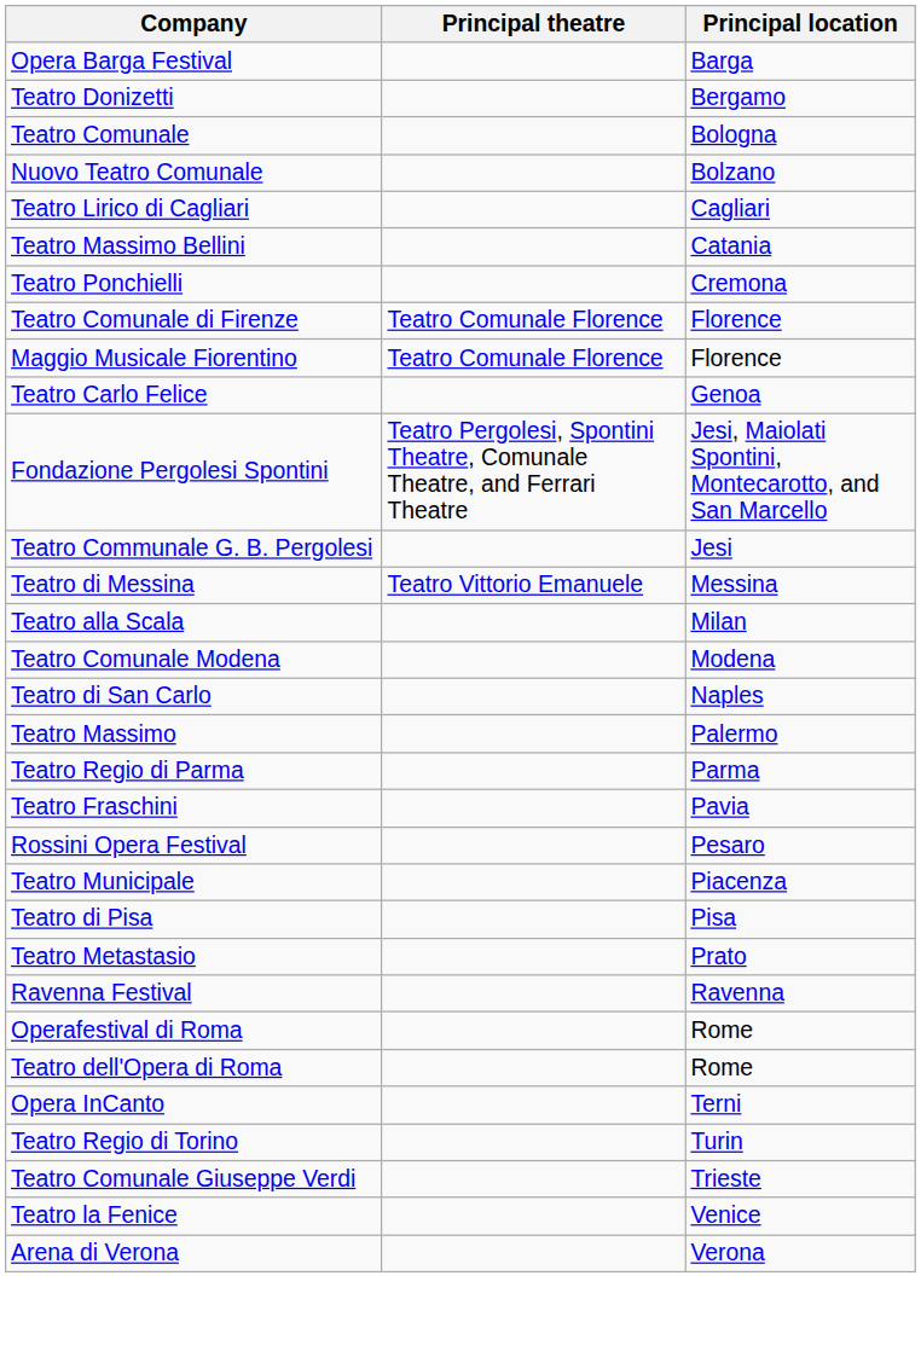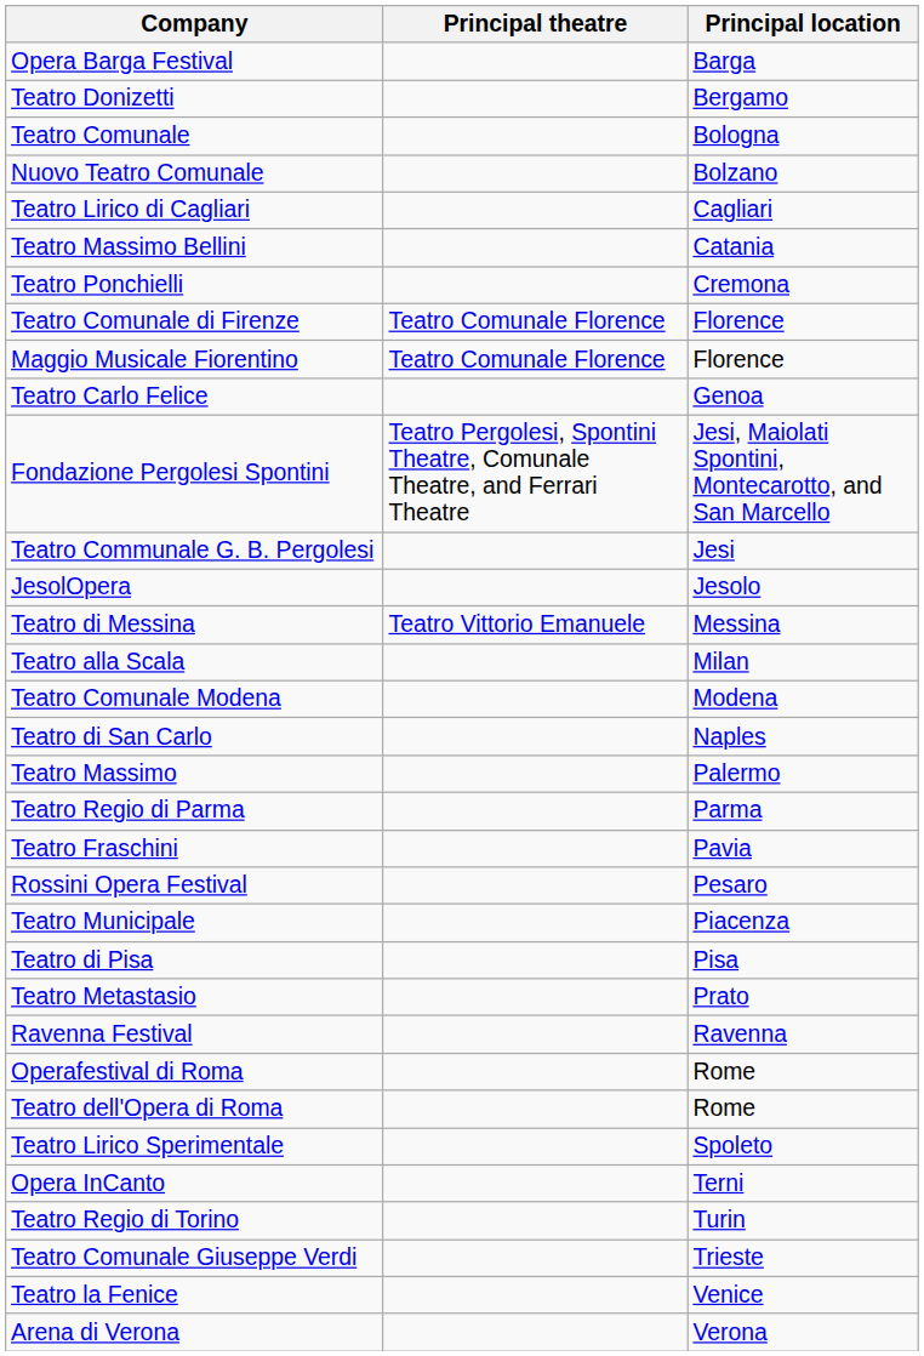 <table class="wikitable">
 <tr>
 <th width=250>Company</th>
 <th width=200>Principal theatre</th>
 <th width=150>Principal location</th>
 </tr>
 <tr>
 <td><a href='#'>Opera Barga Festival</a></td>
 <td></td>
 <td><a href='#'>Barga</a></td>
 </tr>
 <tr>
 <td><a href='#'>Teatro Donizetti</a></td>
 <td></td>
 <td><a href='#'>Bergamo</a></td>
 </tr>
 <tr>
 <td><a href='#'>Teatro Comunale</a></td>
 <td></td>
 <td><a href='#'>Bologna</a></td>
 </tr>
 <tr>
 <td><a href='#'>Nuovo Teatro Comunale</a></td>
 <td></td>
 <td><a href='#'>Bolzano</a></td>
 </tr>
 <tr>
 <td><a href='#'>Teatro Lirico di Cagliari</a></td>
 <td></td>
 <td><a href='#'>Cagliari</a></td>
 </tr>
 <tr>
 <td><a href='#'>Teatro Massimo Bellini</a></td>
 <td></td>
 <td><a href='#'>Catania</a></td>
 </tr>
 <tr>
 <td><a href='#'>Teatro Ponchielli</a></td>
 <td></td>
 <td><a href='#'>Cremona</a></td>
 </tr>
 <tr>
 <td><a href='#'>Teatro Comunale di Firenze</a></td>
 <td><a href='#'>Teatro Comunale Florence</a></td>
 <td><a href='#'>Florence</a></td>
 </tr>
 <tr>
 <td><a href='#'>Maggio Musicale Fiorentino</a></td>
 <td><a href='#'>Teatro Comunale Florence</a></td>
 <td>Florence</td>
 </tr>
 <tr>
 <td><a href='#'>Teatro Carlo Felice</a></td>
 <td></td>
 <td><a href='#'>Genoa</a></td>
 </tr>
 <tr>
 <td><a href='#'>Fondazione Pergolesi Spontini</a></td>
 <td><a href='#'>Teatro Pergolesi</a>, <a href='#'>Spontini Theatre</a>, Comunale Theatre, and Ferrari Theatre</td>
 <td><a href='#'>Jesi</a>, <a href='#'>Maiolati Spontini</a>, <a href='#'>Montecarotto</a>, and <a href='#'>San Marcello</a></td>
 </tr>
 <tr>
 <td><a href='#'>Teatro Communale G. B. Pergolesi</a></td>
 <td></td>
 <td><a href='#'>Jesi</a></td>
+</tr>
+<tr>
+<td><a href='#'>JesolOpera</a></td>
+<td></td>
+<td><a href='#'>Jesolo</a></td>
 </tr>
 <tr>
 <td><a href='#'>Teatro di Messina</a></td>
 <td><a href='#'>Teatro Vittorio Emanuele</a></td>
 <td><a href='#'>Messina</a></td>
 </tr>
 <tr>
 <td><a href='#'>Teatro alla Scala</a></td>
 <td></td>
 <td><a href='#'>Milan</a></td>
 </tr>
 <tr>
 <td><a href='#'>Teatro Comunale Modena</a></td>
 <td></td>
 <td><a href='#'>Modena</a></td>
 </tr>
 <tr>
 <td><a href='#'>Teatro di San Carlo</a></td>
 <td></td>
 <td><a href='#'>Naples</a></td>
 </tr>
 <tr>
 <td><a href='#'>Teatro Massimo</a></td>
 <td></td>
 <td><a href='#'>Palermo</a></td>
 </tr>
 <tr>
 <td><a href='#'>Teatro Regio di Parma</a></td>
 <td></td>
 <td><a href='#'>Parma</a></td>
 </tr>
 <tr>
 <td><a href='#'>Teatro Fraschini</a></td>
 <td></td>
 <td><a href='#'>Pavia</a></td>
 </tr>
 <tr>
 <td><a href='#'>Rossini Opera Festival</a></td>
 <td></td>
 <td><a href='#'>Pesaro</a></td>
 </tr>
 <tr>
 <td><a href='#'>Teatro Municipale</a></td>
 <td></td>
 <td><a href='#'>Piacenza</a></td>
 </tr>
 <tr>
 <td><a href='#'>Teatro di Pisa</a></td>
 <td></td>
 <td><a href='#'>Pisa</a></td>
 </tr>
 <tr>
 <td><a href='#'>Teatro Metastasio</a></td>
 <td></td>
 <td><a href='#'>Prato</a></td>
 </tr>
 <tr>
 <td><a href='#'>Ravenna Festival</a></td>
 <td></td>
 <td><a href='#'>Ravenna</a></td>
 </tr>
 <tr>
 <td><a href='#'>Operafestival di Roma</a></td>
 <td></td>
 <td>Rome</td>
 </tr>
 <tr 1>
 <td><a href='#'>Teatro dell'Opera di Roma</a></td>
 <td></td>
 <td>Rome</td>
 </tr>
 <tr>
+<td><a href='#'>Teatro Lirico Sperimentale</a></td>
+<td></td>
+<td><a href='#'>Spoleto</a></td>
+</tr>
+<tr>
 <td><a href='#'>Opera InCanto</a></td>
 <td></td>
 <td><a href='#'>Terni</a></td>
 </tr>
 <tr>
 <td><a href='#'>Teatro Regio di Torino</a></td>
 <td></td>
 <td><a href='#'>Turin</a></td>
 </tr>
 <tr>
 <td><a href='#'>Teatro Comunale Giuseppe Verdi</a></td>
 <td></td>
 <td><a href='#'>Trieste</a></td>
 </tr>
 <tr>
 <td><a href='#'>Teatro la Fenice</a></td>
 <td></td>
 <td><a href='#'>Venice</a></td>
 </tr>
 <tr>
 <td><a href='#'>Arena di Verona</a></td>
 <td></td>
 <td><a href='#'>Verona</a></td>
 </tr>
 </table>
